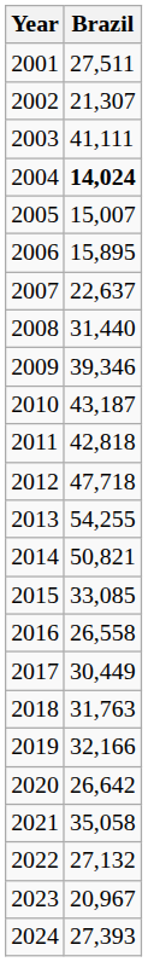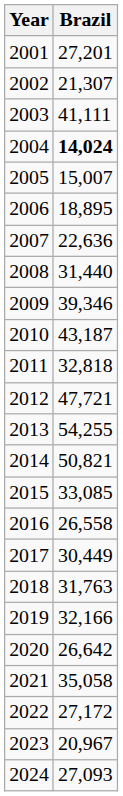 <table class="wikitable">
 <tr>
 <th>Year</th>
 <th>Brazil</th>
 </tr>
 <tr>
 <td>2001</td>
-<td>27,511</td>
+<td>27,201</td>
 </tr>
 <tr>
 <td>2002</td>
 <td>21,307</td>
 </tr>
 <tr>
 <td>2003</td>
 <td>41,111</td>
 </tr>
 <tr>
 <td>2004</td>
 <td><strong>14,024</strong></td>
 </tr>
 <tr>
 <td>2005</td>
 <td>15,007</td>
 </tr>
 <tr>
 <td>2006</td>
-<td>15,895</td>
+<td>18,895</td>
 </tr>
 <tr>
 <td>2007</td>
-<td>22,637</td>
+<td>22,636</td>
 </tr>
 <tr>
 <td>2008</td>
 <td>31,440</td>
 </tr>
 <tr>
 <td>2009</td>
 <td>39,346</td>
 </tr>
 <tr>
 <td>2010</td>
 <td>43,187</td>
 </tr>
 <tr>
 <td>2011</td>
-<td>42,818</td>
+<td>32,818</td>
 </tr>
 <tr>
 <td>2012</td>
-<td>47,718</td>
+<td>47,721</td>
 </tr>
 <tr>
 <td>2013</td>
 <td>54,255</td>
 </tr>
 <tr>
 <td>2014</td>
 <td>50,821</td>
 </tr>
 <tr>
 <td>2015</td>
 <td>33,085</td>
 </tr>
 <tr>
 <td>2016</td>
 <td>26,558</td>
 </tr>
 <tr>
 <td>2017</td>
 <td>30,449</td>
 </tr>
 <tr>
 <td>2018</td>
 <td>31,763</td>
 </tr>
 <tr>
 <td>2019</td>
 <td>32,166</td>
 </tr>
 <tr>
 <td>2020</td>
 <td>26,642</td>
 </tr>
 <tr>
 <td>2021</td>
 <td>35,058</td>
 </tr>
 <tr>
 <td>2022</td>
-<td>27,132</td>
+<td>27,172</td>
 </tr>
 <tr>
 <td>2023</td>
 <td>20,967</td>
 </tr>
 <tr>
 <td>2024</td>
-<td>27,393</td>
+<td>27,093</td>
 </tr>
 </table>
